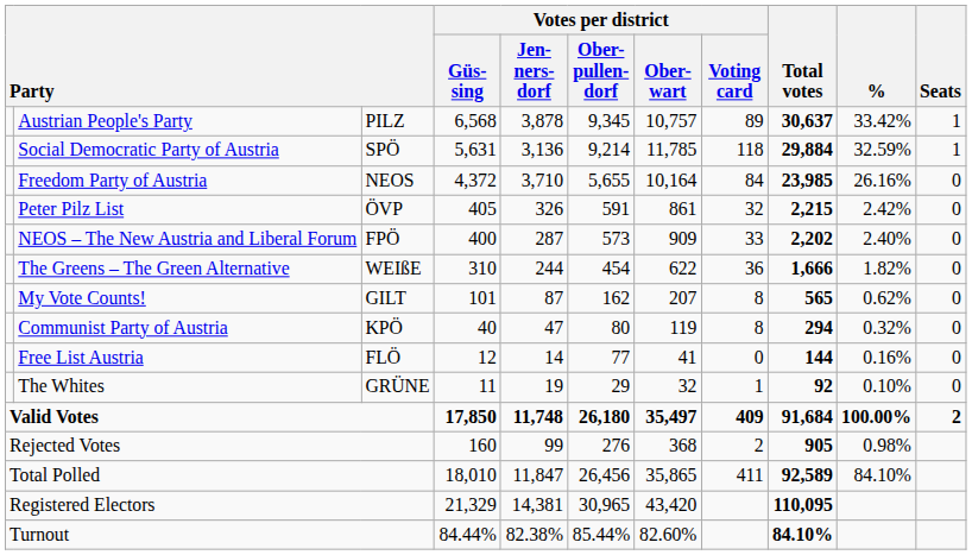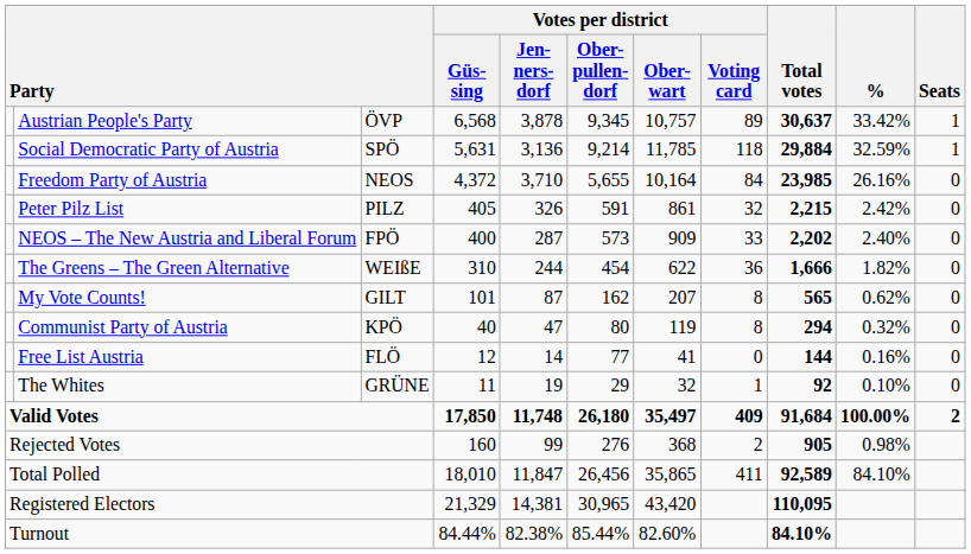 <table class="wikitable" border="1" style="text-align:right;">
 <tr>
 <th style="text-align:left;" valign=bottom rowspan=2 colspan=3>Party</th>
 <th colspan=5>Votes per district</th>
 <th align=center valign=bottom rowspan=2 width="50">Total<br>votes</th>
 <th align=center valign=bottom rowspan=2 width="50">%</th>
 <th align=center valign=bottom rowspan=2>Seats</th>
 </tr>
 <tr>
 <th align=center valign=bottom width="50"><a href='#'>Güs-<br>sing</a></th>
 <th align=center valign=bottom width="50"><a href='#'>Jen-<br>ners-<br>dorf</a></th>
 <th align=center valign=bottom width="50"><a href='#'>Ober-<br>pullen-<br>dorf</a></th>
 <th align=center valign=bottom width="50"><a href='#'>Ober-<br>wart</a></th>
 <th align=center valign=bottom width="50"><a href='#'>Voting<br>card</a></th>
 </tr>
 <tr>
 <td></td>
 <td align=left><a href='#'>Austrian People's Party</a></td>
-<td align=left>PILZ</td>
+<td align=left>ÖVP</td>
 <td>6,568</td>
 <td>3,878</td>
 <td>9,345</td>
 <td>10,757</td>
 <td>89</td>
 <td><strong>30,637</strong></td>
 <td>33.42%</td>
 <td>1</td>
 </tr>
 <tr>
 <td></td>
 <td align=left><a href='#'>Social Democratic Party of Austria</a></td>
 <td align=left>SPÖ</td>
 <td>5,631</td>
 <td>3,136</td>
 <td>9,214</td>
 <td>11,785</td>
 <td>118</td>
 <td><strong>29,884</strong></td>
 <td>32.59%</td>
 <td>1</td>
 </tr>
 <tr>
 <td></td>
 <td align=left><a href='#'>Freedom Party of Austria</a></td>
 <td align=left>NEOS</td>
 <td>4,372</td>
 <td>3,710</td>
 <td>5,655</td>
 <td>10,164</td>
 <td>84</td>
 <td><strong>23,985</strong></td>
 <td>26.16%</td>
 <td>0</td>
 </tr>
 <tr>
 <td></td>
 <td align=left><a href='#'>Peter Pilz List</a></td>
-<td align=left>ÖVP</td>
+<td align=left>PILZ</td>
 <td>405</td>
 <td>326</td>
 <td>591</td>
 <td>861</td>
 <td>32</td>
 <td><strong>2,215</strong></td>
 <td>2.42%</td>
 <td>0</td>
 </tr>
 <tr>
 <td></td>
 <td align=left style="white-space: nowrap;"><a href='#'>NEOS – The New Austria and Liberal Forum</a></td>
 <td align=left>FPÖ</td>
 <td>400</td>
 <td>287</td>
 <td>573</td>
 <td>909</td>
 <td>33</td>
 <td><strong>2,202</strong></td>
 <td>2.40%</td>
 <td>0</td>
 </tr>
 <tr>
 <td></td>
 <td align=left><a href='#'>The Greens – The Green Alternative</a></td>
 <td align=left>WEIßE</td>
 <td>310</td>
 <td>244</td>
 <td>454</td>
 <td>622</td>
 <td>36</td>
 <td><strong>1,666</strong></td>
 <td>1.82%</td>
 <td>0</td>
 </tr>
 <tr>
 <td></td>
 <td align=left><a href='#'>My Vote Counts!</a></td>
 <td align=left>GILT</td>
 <td>101</td>
 <td>87</td>
 <td>162</td>
 <td>207</td>
 <td>8</td>
 <td><strong>565</strong></td>
 <td>0.62%</td>
 <td>0</td>
 </tr>
 <tr>
 <td></td>
 <td align=left><a href='#'>Communist Party of Austria</a></td>
 <td align=left>KPÖ</td>
 <td>40</td>
 <td>47</td>
 <td>80</td>
 <td>119</td>
 <td>8</td>
 <td><strong>294</strong></td>
 <td>0.32%</td>
 <td>0</td>
 </tr>
 <tr>
 <td></td>
 <td align=left><a href='#'>Free List Austria</a></td>
 <td align=left>FLÖ</td>
 <td>12</td>
 <td>14</td>
 <td>77</td>
 <td>41</td>
 <td>0</td>
 <td><strong>144</strong></td>
 <td>0.16%</td>
 <td>0</td>
 </tr>
 <tr>
 <td></td>
 <td align=left>The Whites</td>
 <td align=left>GRÜNE</td>
 <td>11</td>
 <td>19</td>
 <td>29</td>
 <td>32</td>
 <td>1</td>
 <td><strong>92</strong></td>
 <td>0.10%</td>
 <td>0</td>
 </tr>
 <tr style="font-weight:bold">
 <td align=left colspan=3>Valid Votes</td>
 <td>17,850</td>
 <td>11,748</td>
 <td>26,180</td>
 <td>35,497</td>
 <td>409</td>
 <td>91,684</td>
 <td>100.00%</td>
 <td>2</td>
 </tr>
 <tr>
 <td align=left colspan=3>Rejected Votes</td>
 <td>160</td>
 <td>99</td>
 <td>276</td>
 <td>368</td>
 <td>2</td>
 <td><strong>905</strong></td>
 <td>0.98%</td>
 <td></td>
 </tr>
 <tr>
 <td align=left colspan=3>Total Polled</td>
 <td>18,010</td>
 <td>11,847</td>
 <td>26,456</td>
 <td>35,865</td>
 <td>411</td>
 <td><strong>92,589</strong></td>
 <td>84.10%</td>
 <td></td>
 </tr>
 <tr>
 <td align=left colspan=3>Registered Electors</td>
 <td>21,329</td>
 <td>14,381</td>
 <td>30,965</td>
 <td>43,420</td>
 <td></td>
 <td><strong>110,095</strong></td>
 <td></td>
 <td></td>
 </tr>
 <tr>
 <td align=left colspan=3>Turnout</td>
 <td>84.44%</td>
 <td>82.38%</td>
 <td>85.44%</td>
 <td>82.60%</td>
 <td></td>
 <td><strong>84.10%</strong></td>
 <td></td>
 <td></td>
 </tr>
 </table>
